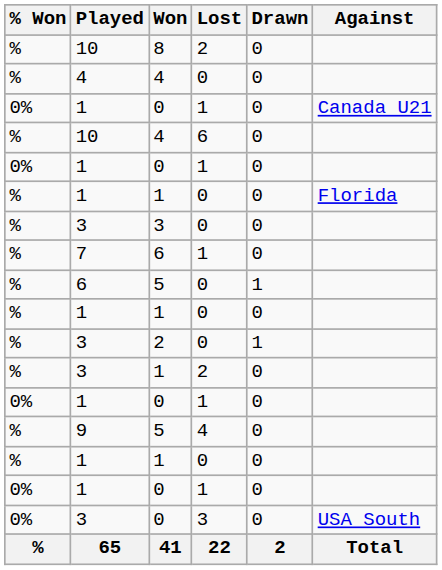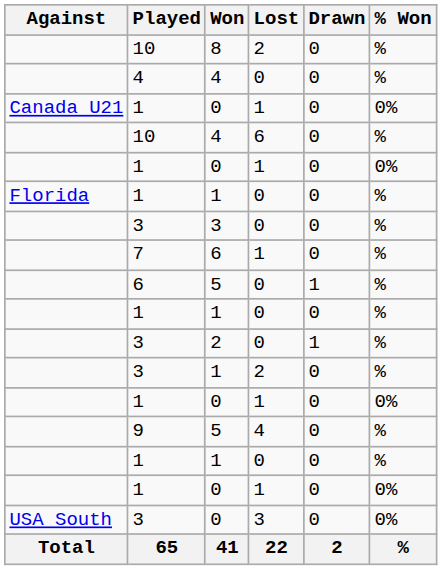 <table class="sortable wikitable" style="font-size: 87%;">
 <tr>
-<th>% Won</th>
+<th>Against</th>
 <th>Played</th>
 <th>Won</th>
 <th>Lost</th>
 <th>Drawn</th>
-<th>Against</th>
+<th>% Won</th>
 </tr>
 <tr>
-<td>%</td>
+<td align="left"></td>
 <td>10</td>
 <td>8</td>
 <td>2</td>
 <td>0</td>
-<td align="left"></td>
+<td>%</td>
 </tr>
 <tr>
-<td>%</td>
+<td align="left"></td>
 <td>4</td>
 <td>4</td>
 <td>0</td>
 <td>0</td>
-<td align="left"></td>
+<td>%</td>
 </tr>
 <tr>
-<td>0%</td>
+<td align="left"> <a href='#'>Canada U21</a></td>
 <td>1</td>
 <td>0</td>
 <td>1</td>
 <td>0</td>
-<td align="left"> <a href='#'>Canada U21</a></td>
+<td>0%</td>
 </tr>
 <tr>
-<td>%</td>
+<td align="left"></td>
 <td>10</td>
 <td>4</td>
 <td>6</td>
 <td>0</td>
-<td align="left"></td>
+<td>%</td>
 </tr>
 <tr>
-<td>0%</td>
+<td align="left"></td>
 <td>1</td>
 <td>0</td>
 <td>1</td>
 <td>0</td>
-<td align="left"></td>
+<td>0%</td>
 </tr>
 <tr>
-<td>%</td>
+<td align="left"> <a href='#'>Florida</a></td>
 <td>1</td>
 <td>1</td>
 <td>0</td>
 <td>0</td>
-<td align="left"> <a href='#'>Florida</a></td>
+<td>%</td>
 </tr>
 <tr>
-<td>%</td>
+<td align="left"></td>
 <td>3</td>
 <td>3</td>
 <td>0</td>
 <td>0</td>
-<td align="left"></td>
+<td>%</td>
 </tr>
 <tr>
-<td>%</td>
+<td align="left"></td>
 <td>7</td>
 <td>6</td>
 <td>1</td>
 <td>0</td>
-<td align="left"></td>
+<td>%</td>
 </tr>
 <tr>
-<td>%</td>
+<td align="left"></td>
 <td>6</td>
 <td>5</td>
 <td>0</td>
 <td>1</td>
-<td align="left"></td>
+<td>%</td>
 </tr>
 <tr>
-<td>%</td>
+<td align="left"></td>
 <td>1</td>
 <td>1</td>
 <td>0</td>
 <td>0</td>
-<td align="left"></td>
+<td>%</td>
 </tr>
 <tr>
-<td>%</td>
+<td align="left"></td>
 <td>3</td>
 <td>2</td>
 <td>0</td>
 <td>1</td>
-<td align="left"></td>
+<td>%</td>
 </tr>
 <tr>
-<td>%</td>
+<td align="left"></td>
 <td>3</td>
 <td>1</td>
 <td>2</td>
 <td>0</td>
-<td align="left"></td>
+<td>%</td>
 </tr>
 <tr>
-<td>0%</td>
+<td align="left"></td>
 <td>1</td>
 <td>0</td>
 <td>1</td>
 <td>0</td>
-<td align="left"></td>
+<td>0%</td>
 </tr>
 <tr>
-<td>%</td>
+<td align="left"></td>
 <td>9</td>
 <td>5</td>
 <td>4</td>
 <td>0</td>
-<td align="left"></td>
+<td>%</td>
 </tr>
 <tr>
-<td>%</td>
+<td align="left"></td>
 <td>1</td>
 <td>1</td>
 <td>0</td>
 <td>0</td>
-<td align="left"></td>
+<td>%</td>
 </tr>
 <tr>
-<td>0%</td>
+<td align="left"></td>
 <td>1</td>
 <td>0</td>
 <td>1</td>
 <td>0</td>
-<td align="left"></td>
+<td>0%</td>
 </tr>
 <tr>
-<td>0%</td>
+<td align="left"> <a href='#'>USA South</a></td>
 <td>3</td>
 <td>0</td>
 <td>3</td>
 <td>0</td>
-<td align="left"> <a href='#'>USA South</a></td>
+<td>0%</td>
 </tr>
 <tr>
-<th><strong>%</strong></th>
+<th>Total</th>
 <th><strong>65</strong></th>
 <th><strong>41</strong></th>
 <th><strong>22</strong></th>
 <th><strong>2</strong></th>
-<th>Total</th>
+<th><strong>%</strong></th>
 </tr>
 </table>
